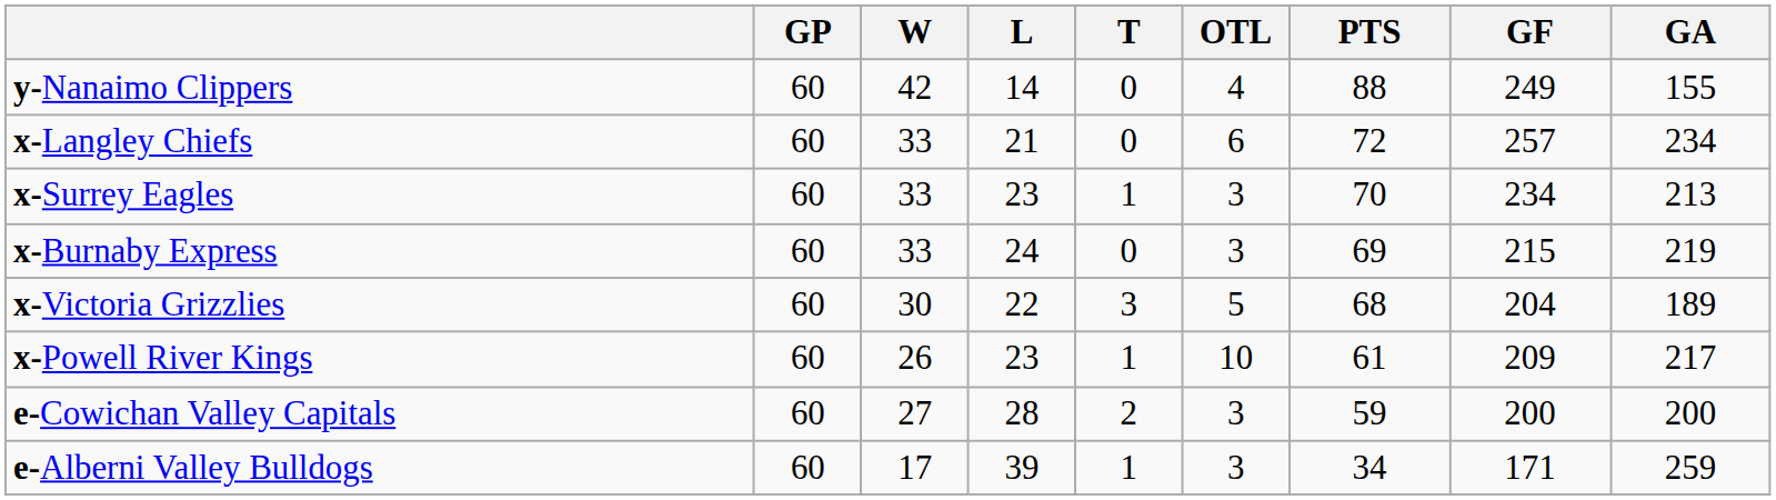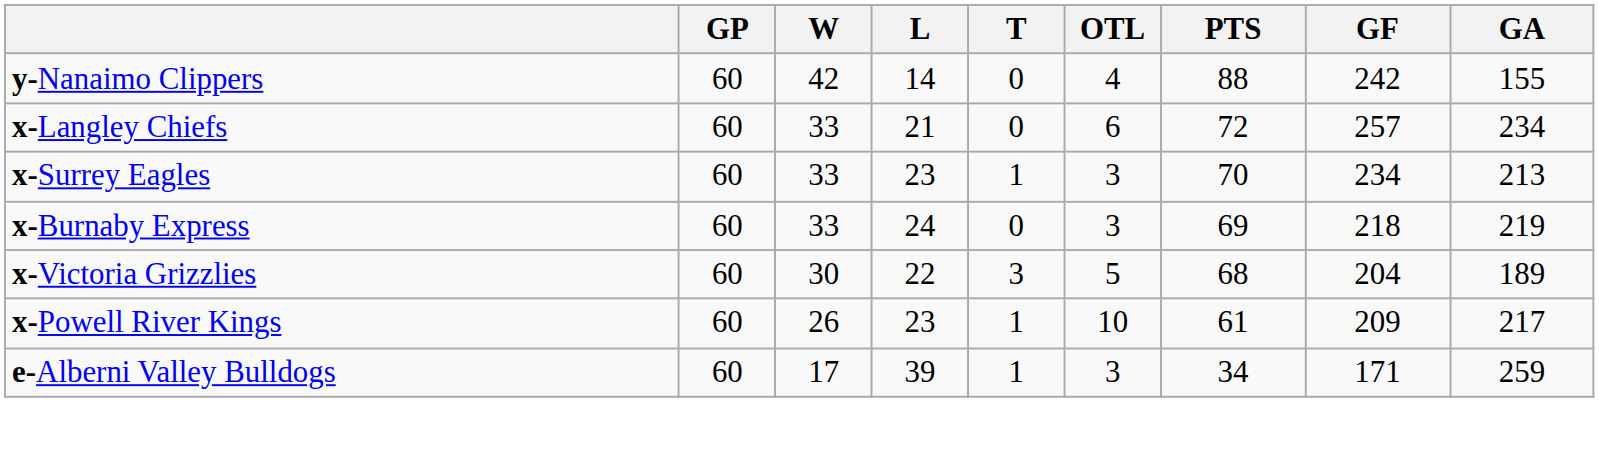 <table class="wikitable">
 <tr>
 <th bgcolor="#DDDDFF" width="35%"></th>
 <th bgcolor="#DDDDFF" width="5%">GP</th>
 <th bgcolor="#DDDDFF" width="5%">W</th>
 <th bgcolor="#DDDDFF" width="5%">L</th>
 <th bgcolor="#DDDDFF" width="5%">T</th>
 <th bgcolor="#DDDDFF" width="5%">OTL</th>
 <th bgcolor="#DDDDFF" width="7.5%">PTS</th>
 <th bgcolor="#DDDDFF" width="7.5%">GF</th>
 <th bgcolor="#DDDDFF" width="7.5%">GA</th>
 </tr>
 <tr align=center>
 <td align=left><strong>y-</strong><a href='#'>Nanaimo Clippers</a></td>
 <td>60</td>
 <td>42</td>
 <td>14</td>
 <td>0</td>
 <td>4</td>
 <td>88</td>
-<td>249</td>
+<td>242</td>
 <td>155</td>
 </tr>
 <tr align=center>
 <td align=left><strong>x-</strong><a href='#'>Langley Chiefs</a></td>
 <td>60</td>
 <td>33</td>
 <td>21</td>
 <td>0</td>
 <td>6</td>
 <td>72</td>
 <td>257</td>
 <td>234</td>
 </tr>
 <tr align=center>
 <td align=left><strong>x-</strong><a href='#'>Surrey Eagles</a></td>
 <td>60</td>
 <td>33</td>
 <td>23</td>
 <td>1</td>
 <td>3</td>
 <td>70</td>
 <td>234</td>
 <td>213</td>
 </tr>
 <tr align=center>
 <td align=left><strong>x-</strong><a href='#'>Burnaby Express</a></td>
 <td>60</td>
 <td>33</td>
 <td>24</td>
 <td>0</td>
 <td>3</td>
 <td>69</td>
-<td>215</td>
+<td>218</td>
 <td>219</td>
 </tr>
 <tr align=center>
 <td align=left><strong>x-</strong><a href='#'>Victoria Grizzlies</a></td>
 <td>60</td>
 <td>30</td>
 <td>22</td>
 <td>3</td>
 <td>5</td>
 <td>68</td>
 <td>204</td>
 <td>189</td>
 </tr>
 <tr align=center>
 <td align=left><strong>x-</strong><a href='#'>Powell River Kings</a></td>
 <td>60</td>
 <td>26</td>
 <td>23</td>
 <td>1</td>
 <td>10</td>
 <td>61</td>
 <td>209</td>
 <td>217</td>
 </tr>
 <tr align=center>
-<td align=left><strong>e-</strong><a href='#'>Cowichan Valley Capitals</a></td>
-<td>60</td>
-<td>27</td>
-<td>28</td>
-<td>2</td>
-<td>3</td>
-<td>59</td>
-<td>200</td>
-<td>200</td>
-</tr>
-<tr align=center>
 <td align=left><strong>e-</strong><a href='#'>Alberni Valley Bulldogs</a></td>
 <td>60</td>
 <td>17</td>
 <td>39</td>
 <td>1</td>
 <td>3</td>
 <td>34</td>
 <td>171</td>
 <td>259</td>
 </tr>
 </table>
